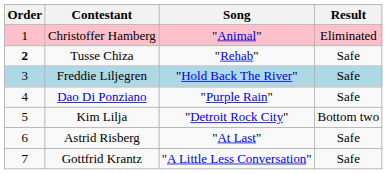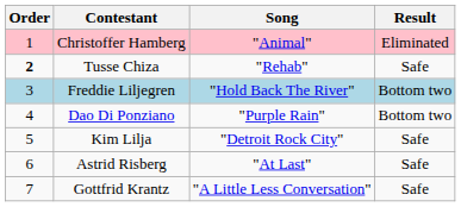 <table class="wikitable plainrowheaders" style="text-align:center;">
 <tr>
 <th scope="col">Order</th>
 <th scope="col">Contestant</th>
 <th scope="col">Song</th>
 <th scope="col">Result</th>
 </tr>
 <tr style="background:pink;">
 <td>1</td>
 <td scope="row">Christoffer Hamberg</td>
 <td>"<a href='#'>Animal</a>"</td>
 <td>Eliminated</td>
 </tr>
 <tr>
 <td><strong>2</strong></td>
 <td scope="row">Tusse Chiza</td>
 <td>"<a href='#'>Rehab</a>"</td>
 <td>Safe</td>
 </tr>
 <tr style="background:lightblue;">
 <td>3</td>
 <td scope="row">Freddie Liljegren</td>
 <td>"<a href='#'>Hold Back The River</a>"</td>
-<td>Safe</td>
+<td>Bottom two</td>
 </tr>
 <tr>
 <td>4</td>
 <td scope="row"><a href='#'>Dao Di Ponziano</a></td>
 <td>"<a href='#'>Purple Rain</a>"</td>
-<td>Safe</td>
+<td>Bottom two</td>
 </tr>
 <tr>
 <td>5</td>
 <td scope="row">Kim Lilja</td>
 <td>"<a href='#'>Detroit Rock City</a>"</td>
-<td>Bottom two</td>
+<td>Safe</td>
 </tr>
 <tr>
 <td>6</td>
 <td scope="row">Astrid Risberg</td>
 <td>"<a href='#'>At Last</a>"</td>
 <td>Safe</td>
 </tr>
 <tr>
 <td>7</td>
 <td scope="row">Gottfrid Krantz</td>
 <td>"<a href='#'>A Little Less Conversation</a>"</td>
 <td>Safe</td>
 </tr>
 </table>
